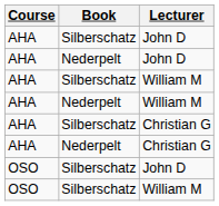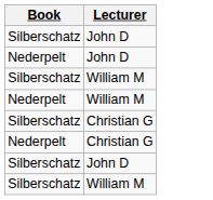 <table class="wikitable">
 <tr>
-<th><u>Course</u></th>
 <th><u>Book</u></th>
 <th><u>Lecturer</u></th>
 </tr>
 <tr>
-<td>AHA</td>
 <td>Silberschatz</td>
 <td>John D</td>
 </tr>
 <tr>
-<td>AHA</td>
 <td>Nederpelt</td>
 <td>John D</td>
 </tr>
 <tr>
-<td>AHA</td>
 <td>Silberschatz</td>
 <td>William M</td>
 </tr>
 <tr>
-<td>AHA</td>
 <td>Nederpelt</td>
 <td>William M</td>
 </tr>
 <tr>
-<td>AHA</td>
 <td>Silberschatz</td>
 <td>Christian G</td>
 </tr>
 <tr>
-<td>AHA</td>
 <td>Nederpelt</td>
 <td>Christian G</td>
 </tr>
 <tr>
-<td>OSO</td>
 <td>Silberschatz</td>
 <td>John D</td>
 </tr>
 <tr>
-<td>OSO</td>
 <td>Silberschatz</td>
 <td>William M</td>
 </tr>
 </table>
